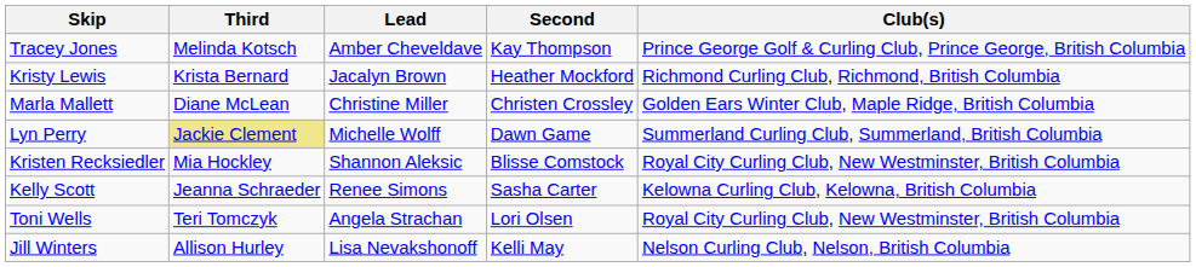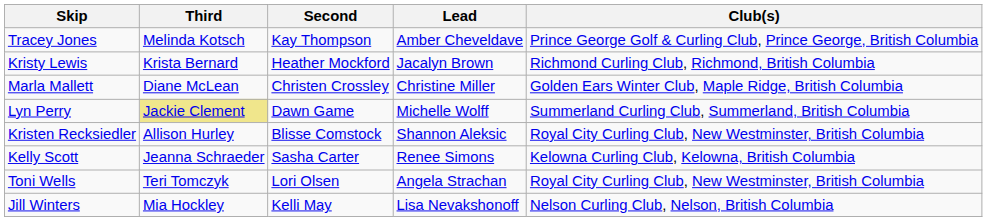 <table class="wikitable" border="1">
 <tr>
 <th>Skip</th>
 <th>Third</th>
+<th>Second</th>
 <th>Lead</th>
-<th>Second</th>
 <th>Club(s)</th>
 </tr>
 <tr>
 <td><a href='#'>Tracey Jones</a></td>
 <td><a href='#'>Melinda Kotsch</a></td>
+<td><a href='#'>Kay Thompson</a></td>
 <td><a href='#'>Amber Cheveldave</a></td>
-<td><a href='#'>Kay Thompson</a></td>
 <td><a href='#'>Prince George Golf & Curling Club</a>, <a href='#'>Prince George, British Columbia</a></td>
 </tr>
 <tr>
 <td><a href='#'>Kristy Lewis</a></td>
 <td><a href='#'>Krista Bernard</a></td>
+<td><a href='#'>Heather Mockford</a></td>
 <td><a href='#'>Jacalyn Brown</a></td>
-<td><a href='#'>Heather Mockford</a></td>
 <td><a href='#'>Richmond Curling Club</a>, <a href='#'>Richmond, British Columbia</a></td>
 </tr>
 <tr>
 <td><a href='#'>Marla Mallett</a></td>
 <td><a href='#'>Diane McLean</a></td>
+<td><a href='#'>Christen Crossley</a></td>
 <td><a href='#'>Christine Miller</a></td>
-<td><a href='#'>Christen Crossley</a></td>
 <td><a href='#'>Golden Ears Winter Club</a>, <a href='#'>Maple Ridge, British Columbia</a></td>
 </tr>
 <tr>
 <td><a href='#'>Lyn Perry</a></td>
 <td style="background: khaki;"><a href='#'>Jackie Clement</a></td>
+<td><a href='#'>Dawn Game</a></td>
 <td><a href='#'>Michelle Wolff</a></td>
-<td><a href='#'>Dawn Game</a></td>
 <td><a href='#'>Summerland Curling Club</a>, <a href='#'>Summerland, British Columbia</a></td>
 </tr>
 <tr>
 <td><a href='#'>Kristen Recksiedler</a></td>
-<td><a href='#'>Mia Hockley</a></td>
+<td><a href='#'>Allison Hurley</a></td>
+<td><a href='#'>Blisse Comstock</a></td>
 <td><a href='#'>Shannon Aleksic</a></td>
-<td><a href='#'>Blisse Comstock</a></td>
 <td><a href='#'>Royal City Curling Club</a>, <a href='#'>New Westminster, British Columbia</a></td>
 </tr>
 <tr>
 <td><a href='#'>Kelly Scott</a></td>
 <td><a href='#'>Jeanna Schraeder</a></td>
+<td><a href='#'>Sasha Carter</a></td>
 <td><a href='#'>Renee Simons</a></td>
-<td><a href='#'>Sasha Carter</a></td>
 <td><a href='#'>Kelowna Curling Club</a>, <a href='#'>Kelowna, British Columbia</a></td>
 </tr>
 <tr>
 <td><a href='#'>Toni Wells</a></td>
 <td><a href='#'>Teri Tomczyk</a></td>
+<td><a href='#'>Lori Olsen</a></td>
 <td><a href='#'>Angela Strachan</a></td>
-<td><a href='#'>Lori Olsen</a></td>
 <td><a href='#'>Royal City Curling Club</a>, <a href='#'>New Westminster, British Columbia</a></td>
 </tr>
 <tr>
 <td><a href='#'>Jill Winters</a></td>
-<td><a href='#'>Allison Hurley</a></td>
+<td><a href='#'>Mia Hockley</a></td>
+<td><a href='#'>Kelli May</a></td>
 <td><a href='#'>Lisa Nevakshonoff</a></td>
-<td><a href='#'>Kelli May</a></td>
 <td><a href='#'>Nelson Curling Club</a>, <a href='#'>Nelson, British Columbia</a></td>
 </tr>
 </table>
